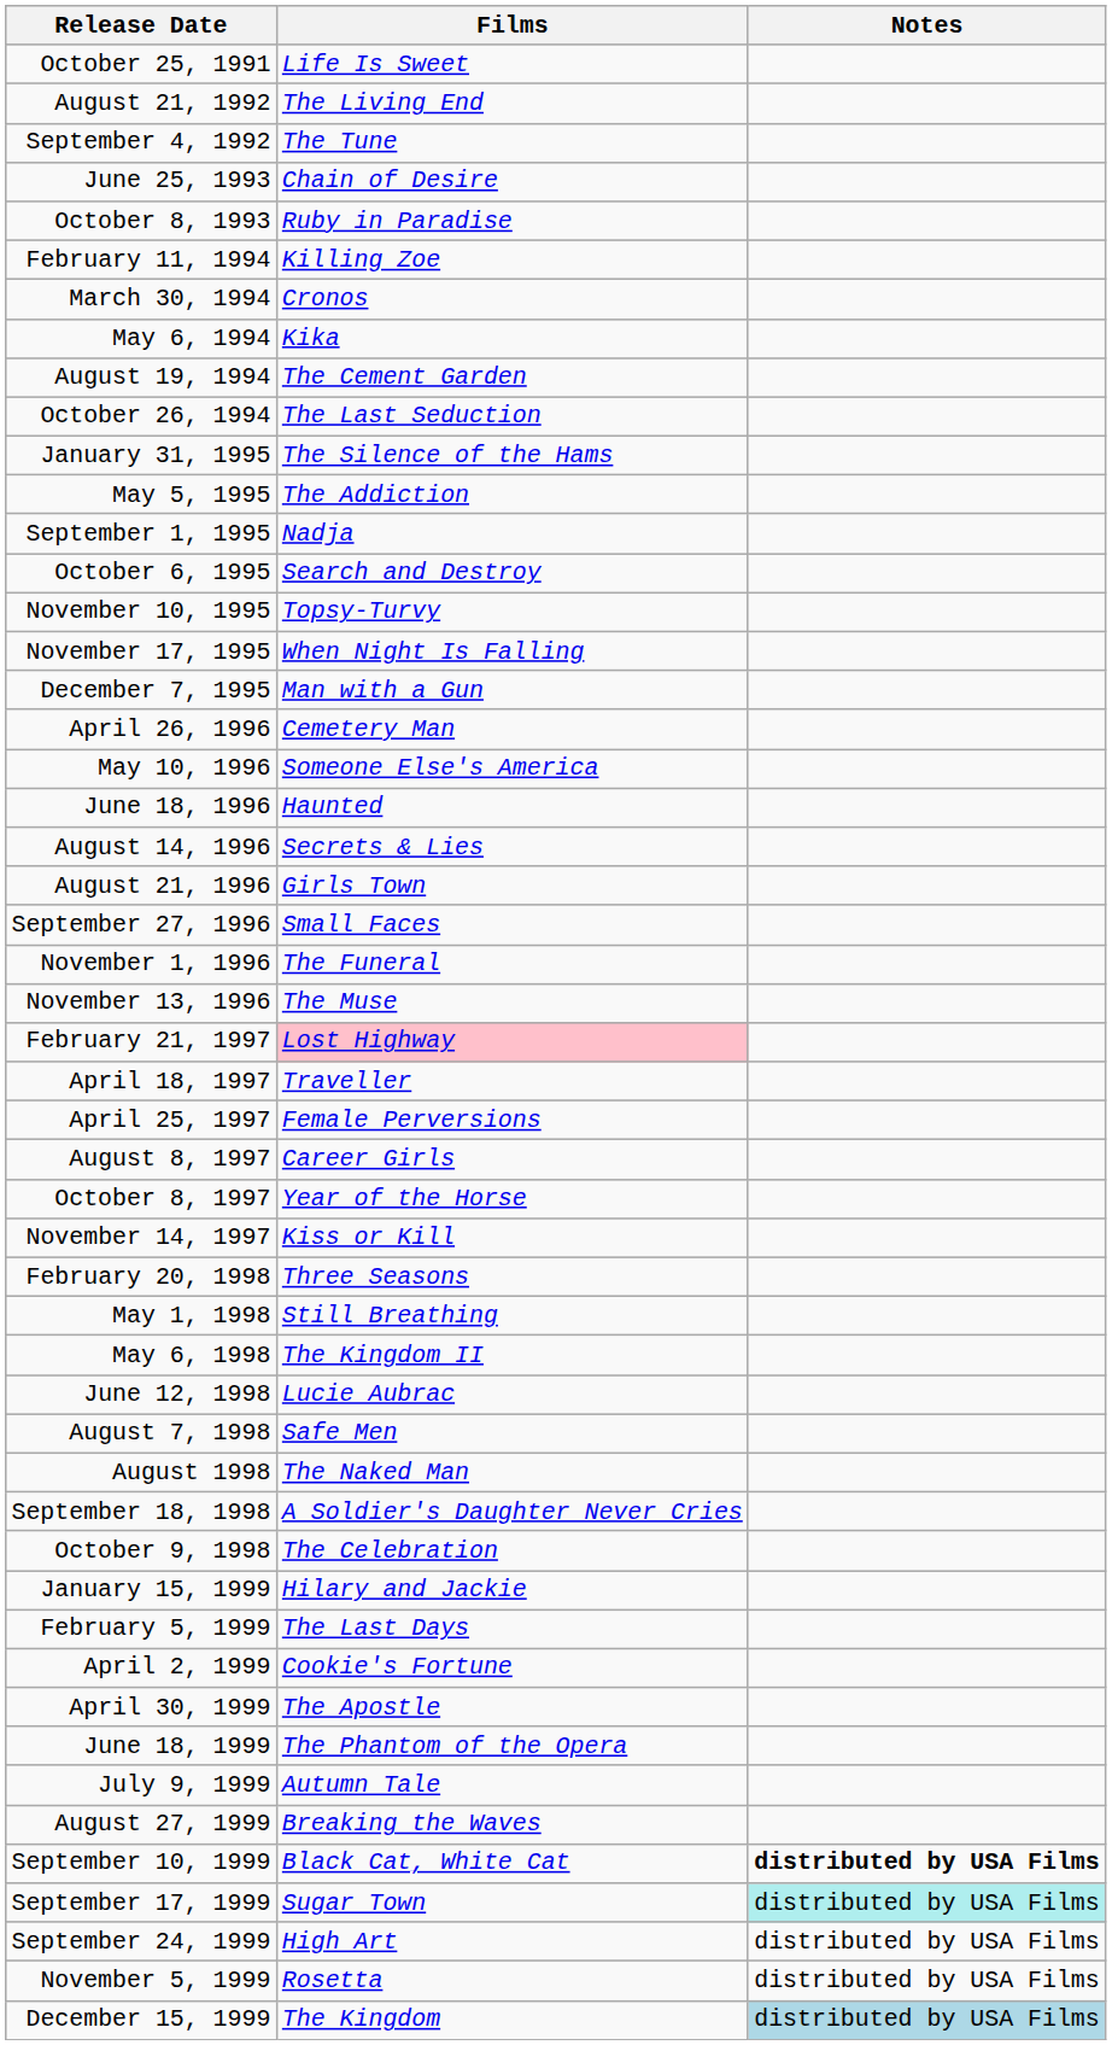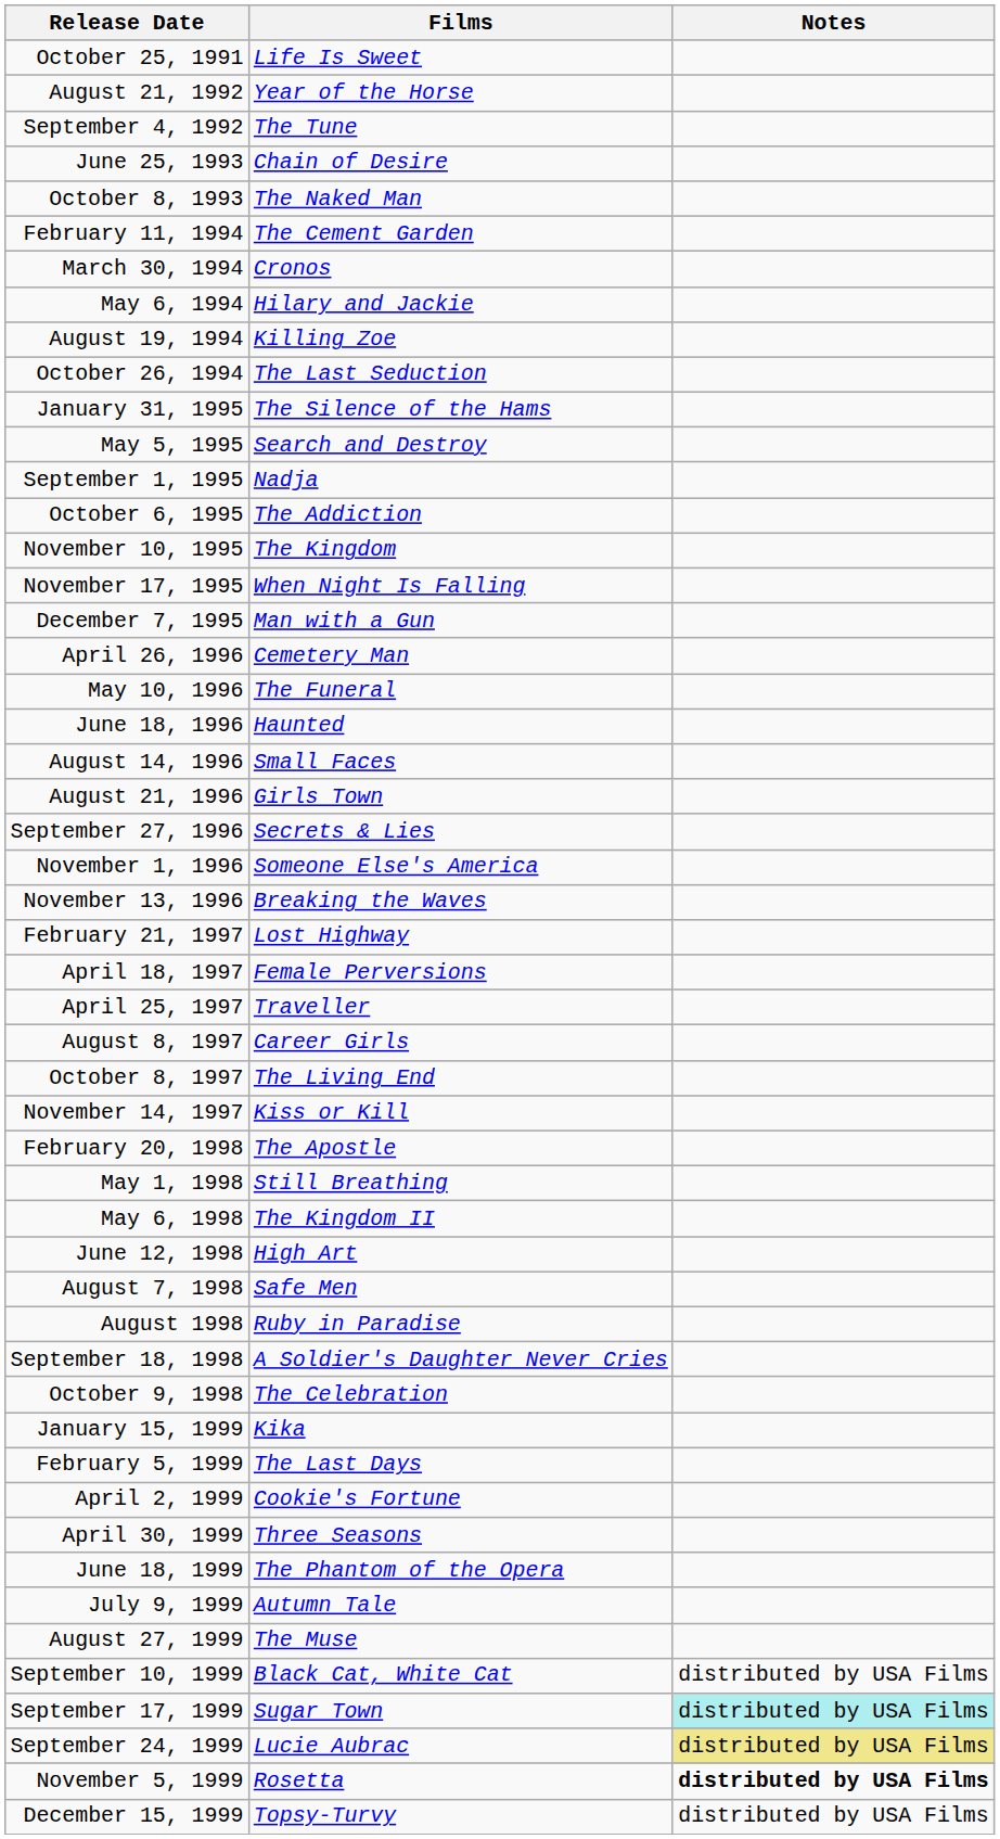 <table class="wikitable sortable">
 <tr>
 <th>Release Date</th>
 <th>Films</th>
 <th>Notes</th>
 </tr>
 <tr>
 <td align="right">October 25, 1991</td>
 <td><em><a href='#'>Life Is Sweet</a></em></td>
 <td></td>
 </tr>
 <tr>
 <td align="right">August 21, 1992</td>
-<td><em><a href='#'>The Living End</a></em></td>
+<td><em><a href='#'>Year of the Horse</a></em></td>
 <td></td>
 </tr>
 <tr>
 <td align="right">September 4, 1992</td>
 <td><em><a href='#'>The Tune</a></em></td>
 <td></td>
 </tr>
 <tr>
 <td align="right">June 25, 1993</td>
 <td><em><a href='#'>Chain of Desire</a></em></td>
 <td></td>
 </tr>
 <tr>
 <td align="right">October 8, 1993</td>
-<td><em><a href='#'>Ruby in Paradise</a></em></td>
+<td><em><a href='#'>The Naked Man</a></em></td>
 <td></td>
 </tr>
 <tr>
 <td align="right">February 11, 1994</td>
-<td><em><a href='#'>Killing Zoe</a></em></td>
+<td><em><a href='#'>The Cement Garden</a></em></td>
 <td></td>
 </tr>
 <tr>
 <td align="right">March 30, 1994</td>
 <td><em><a href='#'>Cronos</a></em></td>
 <td></td>
 </tr>
 <tr>
 <td align="right">May 6, 1994</td>
-<td><em><a href='#'>Kika</a></em></td>
+<td><em><a href='#'>Hilary and Jackie</a></em></td>
 <td></td>
 </tr>
 <tr>
 <td align="right">August 19, 1994</td>
-<td><em><a href='#'>The Cement Garden</a></em></td>
+<td><em><a href='#'>Killing Zoe</a></em></td>
 <td></td>
 </tr>
 <tr>
 <td align="right">October 26, 1994</td>
 <td><em><a href='#'>The Last Seduction</a></em></td>
 <td></td>
 </tr>
 <tr>
 <td align="right">January 31, 1995</td>
 <td><em><a href='#'>The Silence of the Hams</a></em></td>
 <td></td>
 </tr>
 <tr>
 <td align="right">May 5, 1995</td>
-<td><em><a href='#'>The Addiction</a></em></td>
+<td><em><a href='#'>Search and Destroy</a></em></td>
 <td></td>
 </tr>
 <tr>
 <td align="right">September 1, 1995</td>
 <td><em><a href='#'>Nadja</a></em></td>
 <td></td>
 </tr>
 <tr>
 <td align="right">October 6, 1995</td>
-<td><em><a href='#'>Search and Destroy</a></em></td>
+<td><em><a href='#'>The Addiction</a></em></td>
 <td></td>
 </tr>
 <tr>
 <td align="right">November 10, 1995</td>
-<td><em><a href='#'>Topsy-Turvy</a></em></td>
+<td><em><a href='#'>The Kingdom</a></em></td>
 <td></td>
 </tr>
 <tr>
 <td align="right">November 17, 1995</td>
 <td><em><a href='#'>When Night Is Falling</a></em></td>
 <td></td>
 </tr>
 <tr>
 <td align="right">December 7, 1995</td>
 <td><em><a href='#'>Man with a Gun</a></em></td>
 <td></td>
 </tr>
 <tr>
 <td align="right">April 26, 1996</td>
 <td><em><a href='#'>Cemetery Man</a></em></td>
 <td></td>
 </tr>
 <tr>
 <td align="right">May 10, 1996</td>
-<td><em><a href='#'>Someone Else's America</a></em></td>
+<td><em><a href='#'>The Funeral</a></em></td>
 <td></td>
 </tr>
 <tr>
 <td align="right">June 18, 1996</td>
 <td><em><a href='#'>Haunted</a></em></td>
 <td></td>
 </tr>
 <tr>
 <td align="right">August 14, 1996</td>
-<td><em><a href='#'>Secrets & Lies</a></em></td>
+<td><em><a href='#'>Small Faces</a></em></td>
 <td></td>
 </tr>
 <tr>
 <td align="right">August 21, 1996</td>
 <td><em><a href='#'>Girls Town</a></em></td>
 <td></td>
 </tr>
 <tr>
 <td align="right">September 27, 1996</td>
-<td><em><a href='#'>Small Faces</a></em></td>
+<td><em><a href='#'>Secrets & Lies</a></em></td>
 <td></td>
 </tr>
 <tr>
 <td align="right">November 1, 1996</td>
-<td><em><a href='#'>The Funeral</a></em></td>
+<td><em><a href='#'>Someone Else's America</a></em></td>
 <td></td>
 </tr>
 <tr>
 <td align="right">November 13, 1996</td>
-<td><em><a href='#'>The Muse</a></em></td>
+<td><em><a href='#'>Breaking the Waves</a></em></td>
 <td></td>
 </tr>
 <tr>
 <td align="right">February 21, 1997</td>
-<td style="background: pink;"><em><a href='#'>Lost Highway</a></em></td>
+<td><em><a href='#'>Lost Highway</a></em></td>
 <td></td>
 </tr>
 <tr>
 <td align="right">April 18, 1997</td>
-<td><em><a href='#'>Traveller</a></em></td>
+<td><em><a href='#'>Female Perversions</a></em></td>
 <td></td>
 </tr>
 <tr>
 <td align="right">April 25, 1997</td>
-<td><em><a href='#'>Female Perversions</a></em></td>
+<td><em><a href='#'>Traveller</a></em></td>
 <td></td>
 </tr>
 <tr>
 <td align="right">August 8, 1997</td>
 <td><em><a href='#'>Career Girls</a></em></td>
 <td></td>
 </tr>
 <tr>
 <td align="right">October 8, 1997</td>
-<td><em><a href='#'>Year of the Horse</a></em></td>
+<td><em><a href='#'>The Living End</a></em></td>
 <td></td>
 </tr>
 <tr>
 <td align="right">November 14, 1997</td>
 <td><em><a href='#'>Kiss or Kill</a></em></td>
 <td></td>
 </tr>
 <tr>
 <td align="right">February 20, 1998</td>
-<td><em><a href='#'>Three Seasons</a></em></td>
+<td><em><a href='#'>The Apostle</a></em></td>
 <td></td>
 </tr>
 <tr>
 <td align="right">May 1, 1998</td>
 <td><em><a href='#'>Still Breathing</a></em></td>
 <td></td>
 </tr>
 <tr>
 <td align="right">May 6, 1998</td>
 <td><em><a href='#'>The Kingdom II</a></em></td>
 <td></td>
 </tr>
 <tr>
 <td align="right">June 12, 1998</td>
-<td><em><a href='#'>Lucie Aubrac</a></em></td>
+<td><em><a href='#'>High Art</a></em></td>
 <td></td>
 </tr>
 <tr>
 <td align="right">August 7, 1998</td>
 <td><em><a href='#'>Safe Men</a></em></td>
 <td></td>
 </tr>
 <tr>
 <td align="right">August 1998</td>
-<td><em><a href='#'>The Naked Man</a></em></td>
+<td><em><a href='#'>Ruby in Paradise</a></em></td>
 <td></td>
 </tr>
 <tr>
 <td align="right">September 18, 1998</td>
 <td><em><a href='#'>A Soldier's Daughter Never Cries</a></em></td>
 <td></td>
 </tr>
 <tr>
 <td align="right">October 9, 1998</td>
 <td><em><a href='#'>The Celebration</a></em></td>
 <td></td>
 </tr>
 <tr>
 <td align="right">January 15, 1999</td>
-<td><em><a href='#'>Hilary and Jackie</a></em></td>
+<td><em><a href='#'>Kika</a></em></td>
 <td></td>
 </tr>
 <tr>
 <td align="right">February 5, 1999</td>
 <td><em><a href='#'>The Last Days</a></em></td>
 <td></td>
 </tr>
 <tr>
 <td align="right">April 2, 1999</td>
 <td><em><a href='#'>Cookie's Fortune</a></em></td>
 <td></td>
 </tr>
 <tr>
 <td align="right">April 30, 1999</td>
-<td><em><a href='#'>The Apostle</a></em></td>
+<td><em><a href='#'>Three Seasons</a></em></td>
 <td></td>
 </tr>
 <tr>
 <td align="right">June 18, 1999</td>
 <td><em><a href='#'>The Phantom of the Opera</a></em></td>
 <td></td>
 </tr>
 <tr>
 <td align="right">July 9, 1999</td>
 <td><em><a href='#'>Autumn Tale</a></em></td>
 <td></td>
 </tr>
 <tr>
 <td align="right">August 27, 1999</td>
-<td><em><a href='#'>Breaking the Waves</a></em></td>
+<td><em><a href='#'>The Muse</a></em></td>
 <td></td>
 </tr>
 <tr>
 <td align="right">September 10, 1999</td>
 <td><em><a href='#'>Black Cat, White Cat</a></em></td>
-<td><strong>distributed by USA Films</strong></td>
+<td>distributed by USA Films</td>
 </tr>
 <tr>
 <td align="right">September 17, 1999</td>
 <td><em><a href='#'>Sugar Town</a></em></td>
 <td style="background: paleturquoise;">distributed by USA Films</td>
 </tr>
 <tr>
 <td align="right">September 24, 1999</td>
-<td><em><a href='#'>High Art</a></em></td>
-<td>distributed by USA Films</td>
+<td><em><a href='#'>Lucie Aubrac</a></em></td>
+<td style="background: khaki;">distributed by USA Films</td>
 </tr>
 <tr>
 <td align="right">November 5, 1999</td>
 <td><em><a href='#'>Rosetta</a></em></td>
-<td>distributed by USA Films</td>
+<td><strong>distributed by USA Films</strong></td>
 </tr>
 <tr>
 <td align="right">December 15, 1999</td>
-<td><em><a href='#'>The Kingdom</a></em></td>
-<td style="background: lightblue;">distributed by USA Films</td>
+<td><em><a href='#'>Topsy-Turvy</a></em></td>
+<td>distributed by USA Films</td>
 </tr>
 </table>
